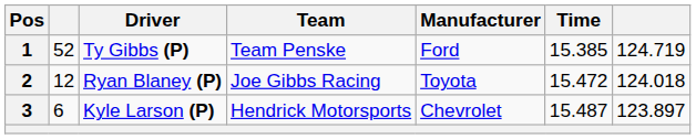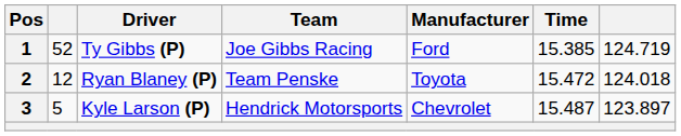 <table class="wikitable" style="font-size:95%">
 <tr>
 <th>Pos</th>
 <th></th>
 <th>Driver</th>
 <th>Team</th>
 <th>Manufacturer</th>
 <th>Time</th>
 <th></th>
 </tr>
 <tr>
 <th>1</th>
 <td>52</td>
 <td><a href='#'>Ty Gibbs</a> <strong>(P)</strong></td>
-<td><a href='#'>Team Penske</a></td>
+<td><a href='#'>Joe Gibbs Racing</a></td>
 <td><a href='#'>Ford</a></td>
 <td>15.385</td>
 <td>124.719</td>
 </tr>
 <tr>
 <th>2</th>
 <td>12</td>
 <td><a href='#'>Ryan Blaney</a> <strong>(P)</strong></td>
-<td><a href='#'>Joe Gibbs Racing</a></td>
+<td><a href='#'>Team Penske</a></td>
 <td><a href='#'>Toyota</a></td>
 <td>15.472</td>
 <td>124.018</td>
 </tr>
 <tr>
 <th>3</th>
-<td>6</td>
+<td>5</td>
 <td><a href='#'>Kyle Larson</a> <strong>(P)</strong></td>
 <td><a href='#'>Hendrick Motorsports</a></td>
 <td><a href='#'>Chevrolet</a></td>
 <td>15.487</td>
 <td>123.897</td>
 </tr>
 <tr>
 <th colspan="7"></th>
 </tr>
 </table>
